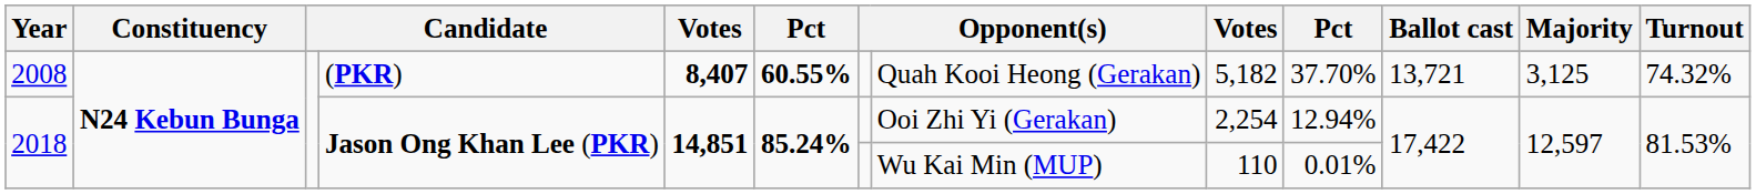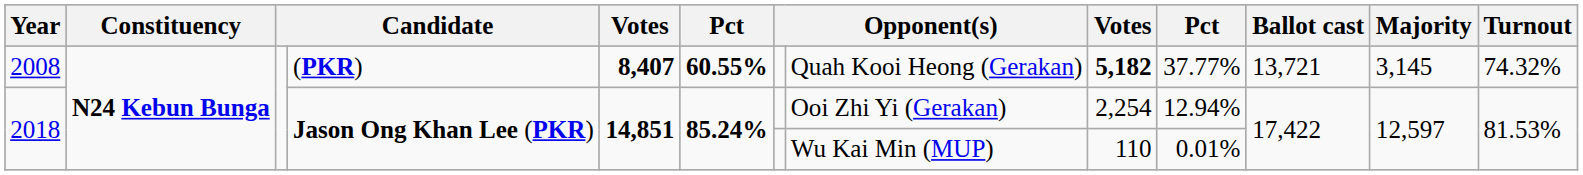 <table class="wikitable" style="margin:0.5em ; font-size:95%">
 <tr>
 <th>Year</th>
 <th>Constituency</th>
 <th colspan="2">Candidate</th>
 <th>Votes</th>
 <th>Pct</th>
 <th colspan="2">Opponent(s)</th>
 <th>Votes</th>
 <th>Pct</th>
 <th>Ballot cast</th>
 <th>Majority</th>
 <th>Turnout</th>
 </tr>
 <tr>
 <td><a href='#'>2008</a></td>
 <td rowspan="3"><strong>N24 <a href='#'>Kebun Bunga</a></strong></td>
 <td rowspan=3 ></td>
 <td> (<a href='#'><strong>PKR</strong></a>)</td>
 <td align=right><strong>8,407</strong></td>
 <td><strong>60.55%</strong></td>
 <td></td>
 <td>Quah Kooi Heong (<a href='#'>Gerakan</a>)</td>
-<td align=right>5,182</td>
-<td>37.70%</td>
+<td align=right><strong>5,182</strong></td>
+<td>37.77%</td>
 <td>13,721</td>
-<td>3,125</td>
+<td>3,145</td>
 <td>74.32%</td>
 </tr>
 <tr>
 <td rowspan="2"><a href='#'>2018</a></td>
 <td rowspan="2"><strong>Jason Ong Khan Lee</strong> (<a href='#'><strong>PKR</strong></a>)</td>
 <td rowspan="2" align=right><strong>14,851</strong></td>
 <td rowspan="2"><strong>85.24%</strong></td>
 <td></td>
 <td>Ooi Zhi Yi (<a href='#'>Gerakan</a>)</td>
 <td align=right>2,254</td>
 <td>12.94%</td>
 <td rowspan="2">17,422</td>
 <td rowspan="2">12,597</td>
 <td rowspan="2">81.53%</td>
 </tr>
 <tr>
 <td bgcolor=></td>
 <td>Wu Kai Min (<a href='#'>MUP</a>)</td>
 <td align=right>110</td>
 <td align=right>0.01%</td>
 </tr>
 </table>
